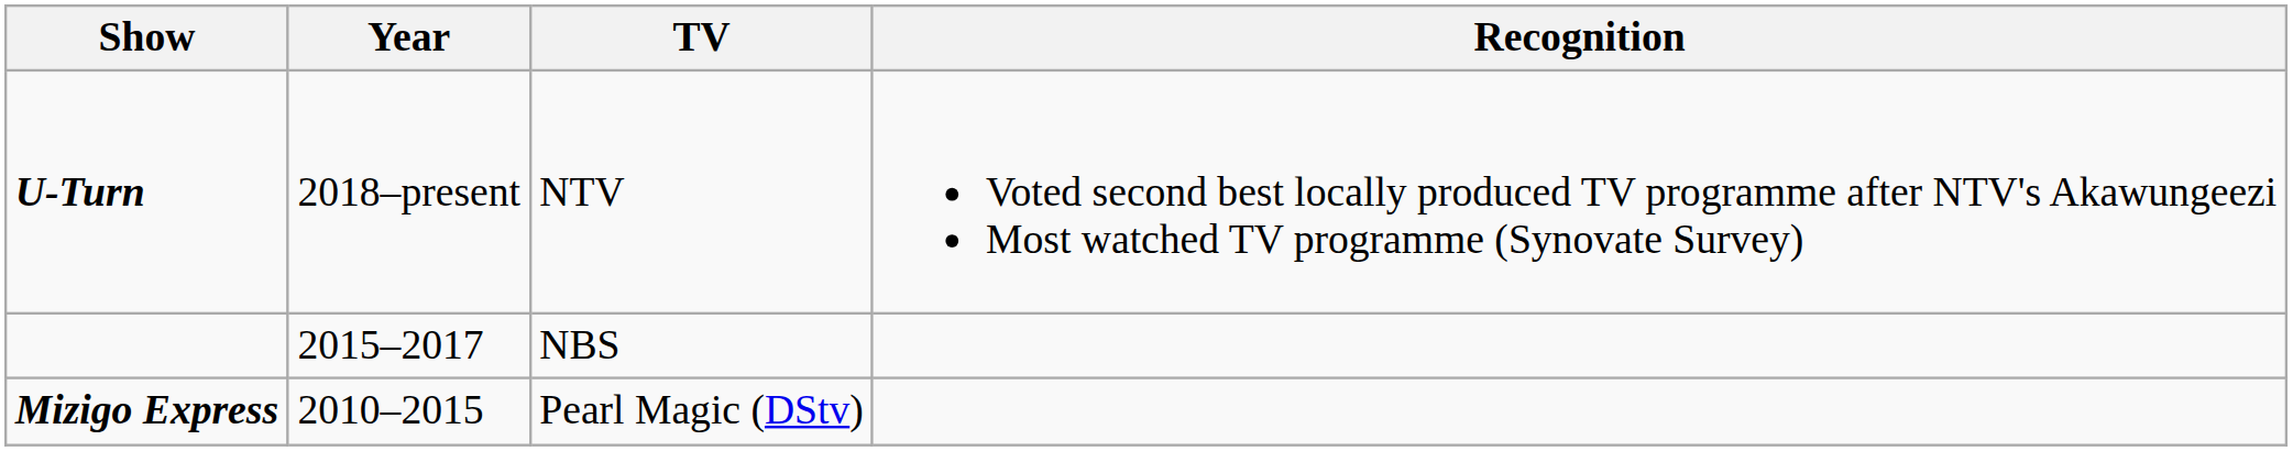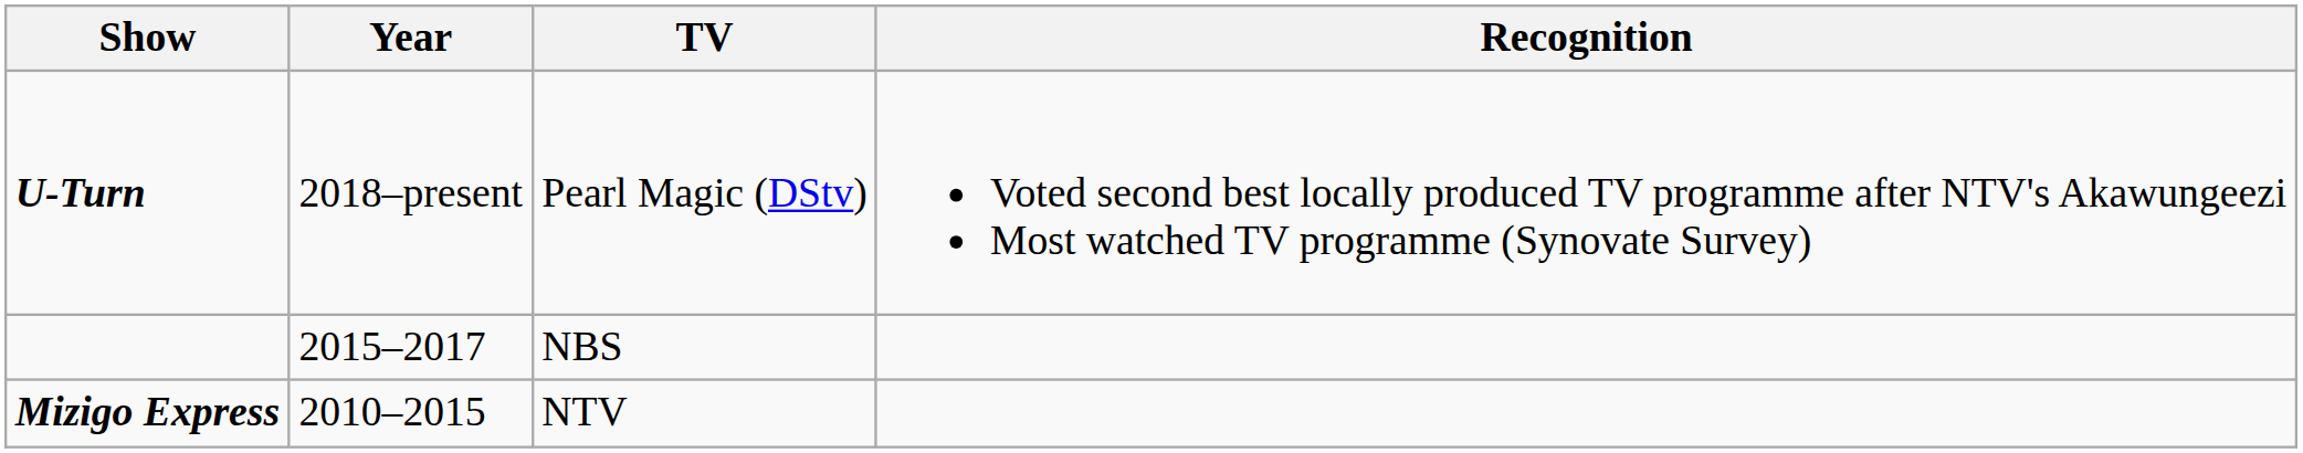 <table class="wikitable">
 <tr>
 <th>Show</th>
 <th>Year</th>
 <th>TV</th>
 <th>Recognition</th>
 </tr>
 <tr>
 <td><strong><em>U-Turn</em></strong></td>
 <td>2018–present</td>
-<td>NTV</td>
+<td>Pearl Magic (<a href='#'>DStv</a>)</td>
 <td><br><ul><li>Voted second best locally produced TV programme after NTV's Akawungeezi</li><li>Most watched TV programme (Synovate Survey)</li></ul></td>
 </tr>
 <tr>
 <td></td>
 <td>2015–2017</td>
 <td>NBS</td>
 <td></td>
 </tr>
 <tr>
 <td><strong><em>Mizigo Express</em></strong></td>
 <td>2010–2015</td>
-<td>Pearl Magic (<a href='#'>DStv</a>)</td>
+<td>NTV</td>
 <td></td>
 </tr>
 </table>
